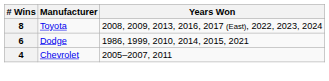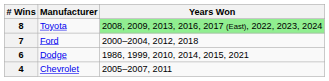 <table class="wikitable" style="font-size: 95%;">
 <tr>
 <th># Wins</th>
 <th>Manufacturer</th>
 <th>Years Won</th>
 </tr>
 <tr>
 <th>8</th>
 <td><a href='#'>Toyota</a></td>
-<td>2008, 2009, 2013, 2016, 2017 <small>(East)</small>, 2022, 2023, 2024</td>
+<td style="background: lightgreen;">2008, 2009, 2013, 2016, 2017 <small>(East)</small>, 2022, 2023, 2024</td>
+</tr>
+<tr>
+<th>7</th>
+<td><a href='#'>Ford</a></td>
+<td>2000–2004, 2012, 2018</td>
 </tr>
 <tr>
 <th>6</th>
 <td><a href='#'>Dodge</a></td>
 <td>1986, 1999, 2010, 2014, 2015, 2021</td>
 </tr>
 <tr>
 <th>4</th>
 <td><a href='#'>Chevrolet</a></td>
 <td>2005–2007, 2011</td>
 </tr>
 </table>
